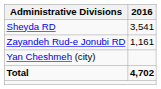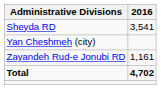 <table class="wikitable">
 <tr>
 <th>Administrative Divisions</th>
 <th>2016</th>
 </tr>
 <tr>
 <td><a href='#'>Sheyda RD</a></td>
 <td style="text-align: right;">3,541</td>
 </tr>
 <tr>
+<td><a href='#'>Yan Cheshmeh</a> (city)</td>
+<td style="text-align: right;"></td>
+</tr>
+<tr>
 <td><a href='#'>Zayandeh Rud-e Jonubi RD</a></td>
 <td style="text-align: right;">1,161</td>
-</tr>
-<tr>
-<td><a href='#'>Yan Cheshmeh</a> (city)</td>
-<td style="text-align: right;"></td>
 </tr>
 <tr>
 <td><strong>Total</strong></td>
 <td style="text-align: right;"><strong>4,702</strong></td>
 </tr>
 <tr>
 <td colspan=2></td>
 </tr>
 </table>
